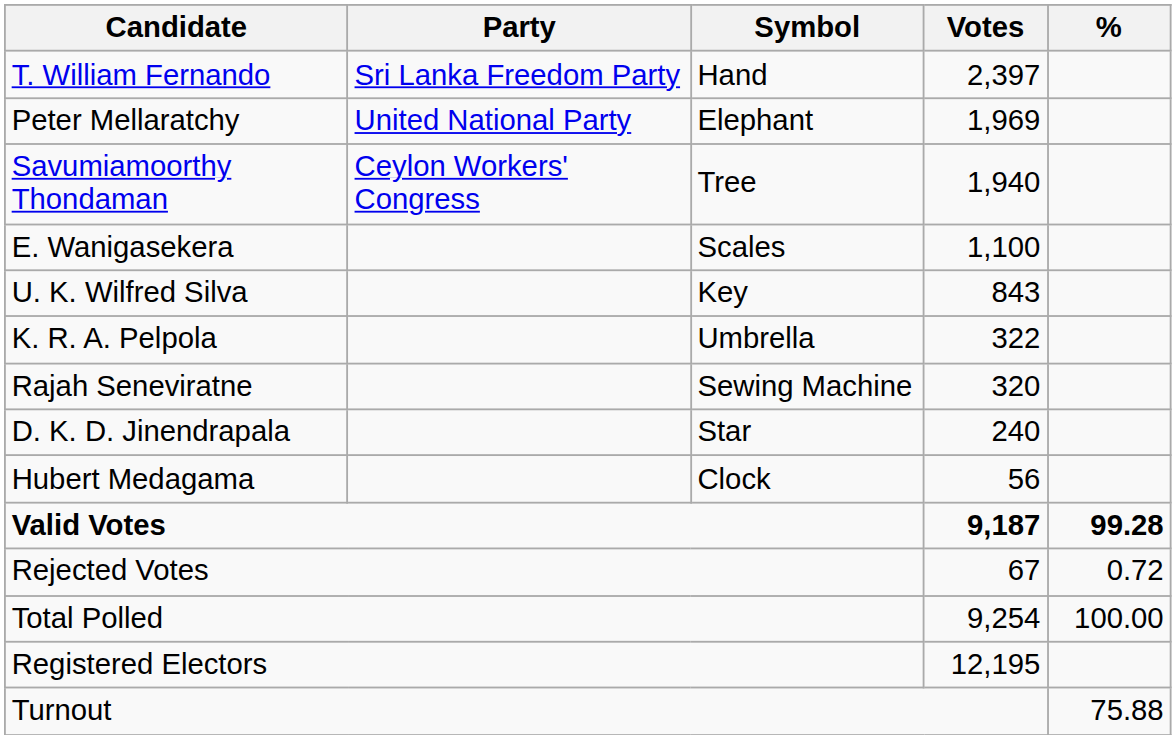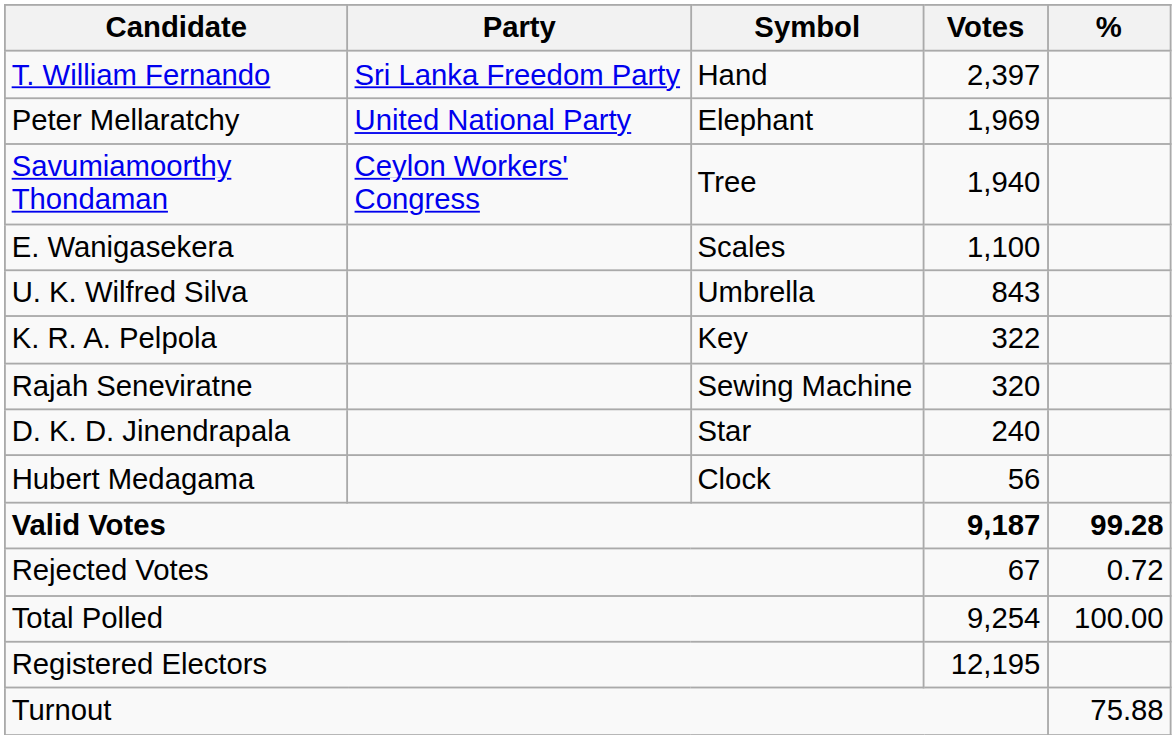 <table class="wikitable" border="1" style="text-align:right;">
 <tr>
 <th align=left width="180">Candidate</th>
 <th align=left width="180">Party</th>
 <th align=left width="120">Symbol</th>
 <th align=left width="60">Votes</th>
 <th align=left width="60">%</th>
 </tr>
 <tr>
 <td align=left><a href='#'>T. William Fernando</a></td>
 <td align=left><a href='#'>Sri Lanka Freedom Party</a></td>
 <td align=left>Hand</td>
 <td align=right>2,397</td>
 <td align=right></td>
 </tr>
 <tr>
 <td align=left>Peter Mellaratchy</td>
 <td align=left><a href='#'>United National Party</a></td>
 <td align=left>Elephant</td>
 <td align=right>1,969</td>
 <td align=right></td>
 </tr>
 <tr>
 <td align=left><a href='#'>Savumiamoorthy Thondaman</a></td>
 <td align=left><a href='#'>Ceylon Workers' Congress</a></td>
 <td align=left>Tree</td>
 <td align=right>1,940</td>
 <td align=right></td>
 </tr>
 <tr>
 <td align=left>E. Wanigasekera</td>
 <td></td>
 <td align=left>Scales</td>
 <td align=right>1,100</td>
 <td align=right></td>
 </tr>
 <tr>
 <td align=left>U. K. Wilfred Silva</td>
 <td></td>
-<td align=left>Key</td>
+<td align=left>Umbrella</td>
 <td align=right>843</td>
 <td align=right></td>
 </tr>
 <tr>
 <td align=left>K. R. A. Pelpola</td>
 <td></td>
-<td align=left>Umbrella</td>
+<td align=left>Key</td>
 <td align=right>322</td>
 <td align=right></td>
 </tr>
 <tr>
 <td align=left>Rajah Seneviratne</td>
 <td></td>
 <td align=left>Sewing Machine</td>
 <td align=right>320</td>
 <td align=right></td>
 </tr>
 <tr>
 <td align=left>D. K. D. Jinendrapala</td>
 <td></td>
 <td align=left>Star</td>
 <td align=right>240</td>
 <td align=right></td>
 </tr>
 <tr>
 <td align=left>Hubert Medagama</td>
 <td></td>
 <td align=left>Clock</td>
 <td align=right>56</td>
 <td align=right></td>
 </tr>
 <tr>
 <td align=left colspan=3><strong>Valid Votes</strong></td>
 <td align=right><strong>9,187</strong></td>
 <td align=right><strong>99.28</strong></td>
 </tr>
 <tr>
 <td align=left colspan=3>Rejected Votes</td>
 <td align=right>67</td>
 <td align=right>0.72</td>
 </tr>
 <tr>
 <td align=left colspan=3>Total Polled</td>
 <td align=right>9,254</td>
 <td align=right>100.00</td>
 </tr>
 <tr>
 <td align=left colspan=3>Registered Electors</td>
 <td align=right>12,195</td>
 <td></td>
 </tr>
 <tr>
 <td align=left colspan=4>Turnout</td>
 <td align=right>75.88</td>
 </tr>
 </table>
